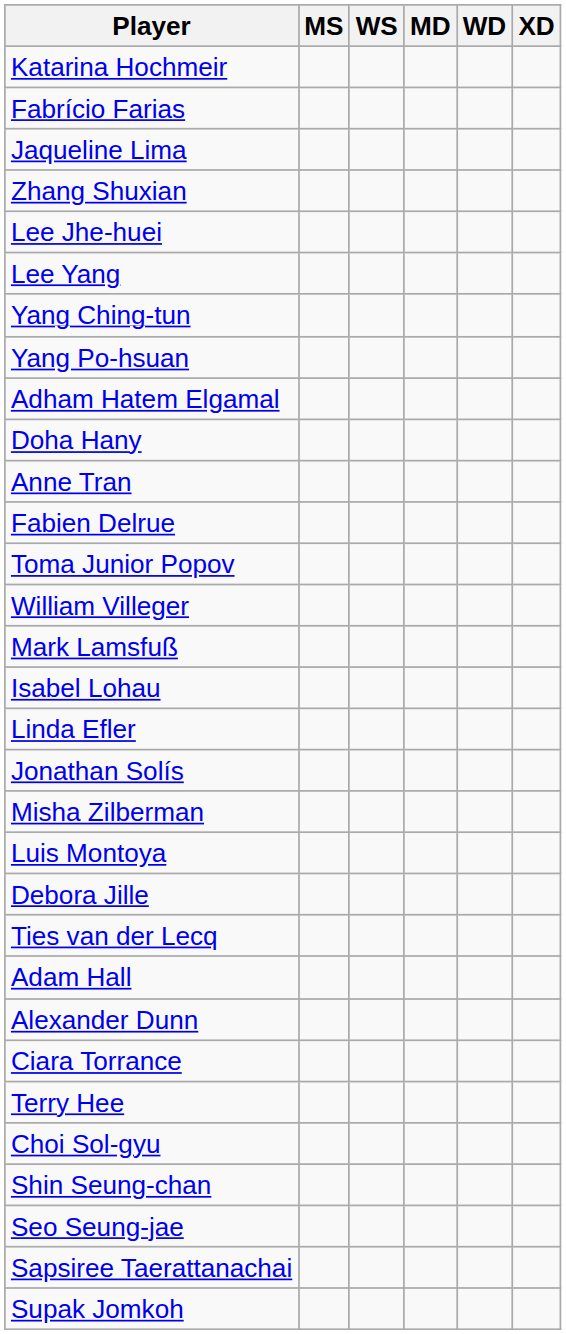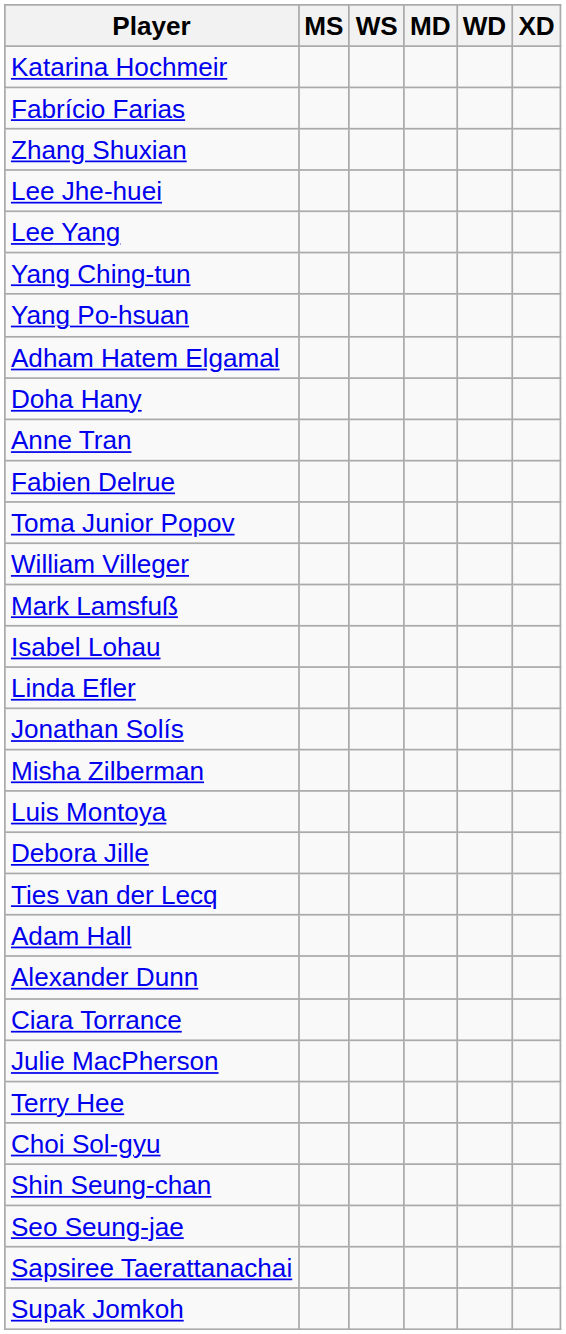 <table class="wikitable" style="font-size:95%; text-align:center">
 <tr>
 <th>Player</th>
 <th>MS</th>
 <th>WS</th>
 <th>MD</th>
 <th>WD</th>
 <th>XD</th>
 </tr>
 <tr>
 <td align="left"> <a href='#'>Katarina Hochmeir</a></td>
 <td></td>
 <td></td>
 <td></td>
 <td></td>
 <td></td>
 </tr>
 <tr>
 <td align="left"> <a href='#'>Fabrício Farias</a></td>
-<td></td>
-<td></td>
-<td></td>
-<td></td>
-<td></td>
-</tr>
-<tr>
-<td align="left"> <a href='#'>Jaqueline Lima</a></td>
 <td></td>
 <td></td>
 <td></td>
 <td></td>
 <td></td>
 </tr>
 <tr>
 <td align="left"> <a href='#'>Zhang Shuxian</a></td>
 <td></td>
 <td></td>
 <td></td>
 <td></td>
 <td></td>
 </tr>
 <tr>
 <td align="left"> <a href='#'>Lee Jhe-huei</a></td>
 <td></td>
 <td></td>
 <td></td>
 <td></td>
 <td></td>
 </tr>
 <tr>
 <td align="left"> <a href='#'>Lee Yang</a></td>
 <td></td>
 <td></td>
 <td></td>
 <td></td>
 <td></td>
 </tr>
 <tr>
 <td align="left"> <a href='#'>Yang Ching-tun</a></td>
 <td></td>
 <td></td>
 <td></td>
 <td></td>
 <td></td>
 </tr>
 <tr>
 <td align="left"> <a href='#'>Yang Po-hsuan</a></td>
 <td></td>
 <td></td>
 <td></td>
 <td></td>
 <td></td>
 </tr>
 <tr>
 <td align="left"> <a href='#'>Adham Hatem Elgamal</a></td>
 <td></td>
 <td></td>
 <td></td>
 <td></td>
 <td></td>
 </tr>
 <tr>
 <td align="left"> <a href='#'>Doha Hany</a></td>
 <td></td>
 <td></td>
 <td></td>
 <td></td>
 <td></td>
 </tr>
 <tr>
 <td align="left"> <a href='#'>Anne Tran</a></td>
 <td></td>
 <td></td>
 <td></td>
 <td></td>
 <td></td>
 </tr>
 <tr>
 <td align="left"> <a href='#'>Fabien Delrue</a></td>
 <td></td>
 <td></td>
 <td></td>
 <td></td>
 <td></td>
 </tr>
 <tr>
 <td align="left"> <a href='#'>Toma Junior Popov</a></td>
 <td></td>
 <td></td>
 <td></td>
 <td></td>
 <td></td>
 </tr>
 <tr>
 <td align="left"> <a href='#'>William Villeger</a></td>
 <td></td>
 <td></td>
 <td></td>
 <td></td>
 <td></td>
 </tr>
 <tr>
 <td align="left"> <a href='#'>Mark Lamsfuß</a></td>
 <td></td>
 <td></td>
 <td></td>
 <td></td>
 <td></td>
 </tr>
 <tr>
 <td align="left"> <a href='#'>Isabel Lohau</a></td>
 <td></td>
 <td></td>
 <td></td>
 <td></td>
 <td></td>
 </tr>
 <tr>
 <td align="left"> <a href='#'>Linda Efler</a></td>
 <td></td>
 <td></td>
 <td></td>
 <td></td>
 <td></td>
 </tr>
 <tr>
 <td align="left"> <a href='#'>Jonathan Solís</a></td>
 <td></td>
 <td></td>
 <td></td>
 <td></td>
 <td></td>
 </tr>
 <tr>
 <td align="left"> <a href='#'>Misha Zilberman</a></td>
 <td></td>
 <td></td>
 <td></td>
 <td></td>
 <td></td>
 </tr>
 <tr>
 <td align="left"> <a href='#'>Luis Montoya</a></td>
 <td></td>
 <td></td>
 <td></td>
 <td></td>
 <td></td>
 </tr>
 <tr>
 <td align="left"> <a href='#'>Debora Jille</a></td>
 <td></td>
 <td></td>
 <td></td>
 <td></td>
 <td></td>
 </tr>
 <tr>
 <td align="left"> <a href='#'>Ties van der Lecq</a></td>
 <td></td>
 <td></td>
 <td></td>
 <td></td>
 <td></td>
 </tr>
 <tr>
 <td align="left"> <a href='#'>Adam Hall</a></td>
 <td></td>
 <td></td>
 <td></td>
 <td></td>
 <td></td>
 </tr>
 <tr>
 <td align="left"> <a href='#'>Alexander Dunn</a></td>
 <td></td>
 <td></td>
 <td></td>
 <td></td>
 <td></td>
 </tr>
 <tr>
 <td align="left"> <a href='#'>Ciara Torrance</a></td>
 <td></td>
 <td></td>
 <td></td>
 <td></td>
 <td></td>
 </tr>
 <tr>
+<td align="left"> <a href='#'>Julie MacPherson</a></td>
+<td></td>
+<td></td>
+<td></td>
+<td></td>
+<td></td>
+</tr>
+<tr>
 <td align="left"> <a href='#'>Terry Hee</a></td>
 <td></td>
 <td></td>
 <td></td>
 <td></td>
 <td></td>
 </tr>
 <tr>
 <td align="left"> <a href='#'>Choi Sol-gyu</a></td>
 <td></td>
 <td></td>
 <td></td>
 <td></td>
 <td></td>
 </tr>
 <tr>
 <td align="left"> <a href='#'>Shin Seung-chan</a></td>
 <td></td>
 <td></td>
 <td></td>
 <td></td>
 <td></td>
 </tr>
 <tr>
 <td align="left"> <a href='#'>Seo Seung-jae</a></td>
 <td></td>
 <td></td>
 <td></td>
 <td></td>
 <td></td>
 </tr>
 <tr>
 <td align="left"> <a href='#'>Sapsiree Taerattanachai</a></td>
 <td></td>
 <td></td>
 <td></td>
 <td></td>
 <td></td>
 </tr>
 <tr>
 <td align="left"> <a href='#'>Supak Jomkoh</a></td>
 <td></td>
 <td></td>
 <td></td>
 <td></td>
 <td></td>
 </tr>
 </table>
